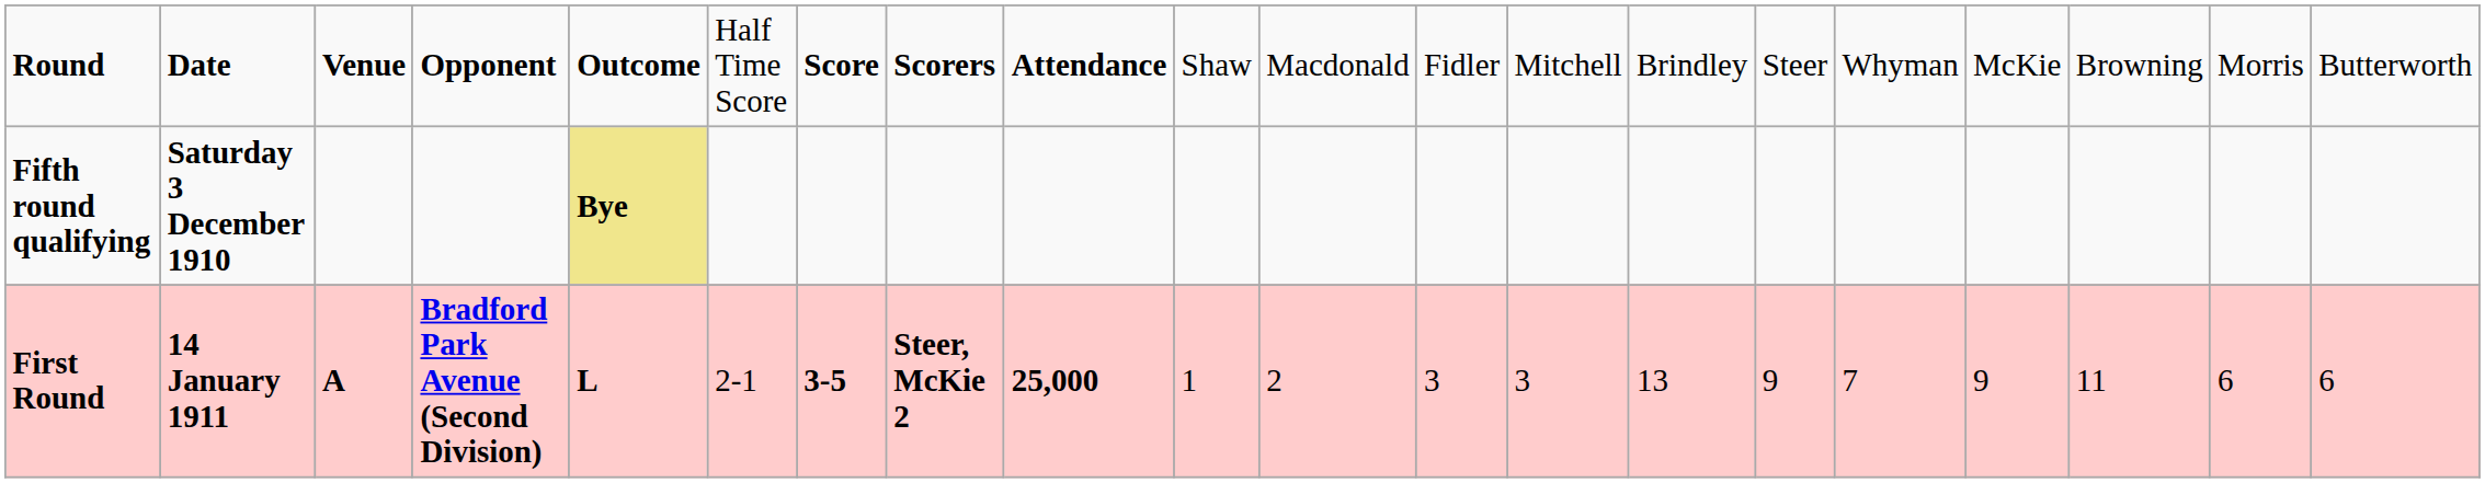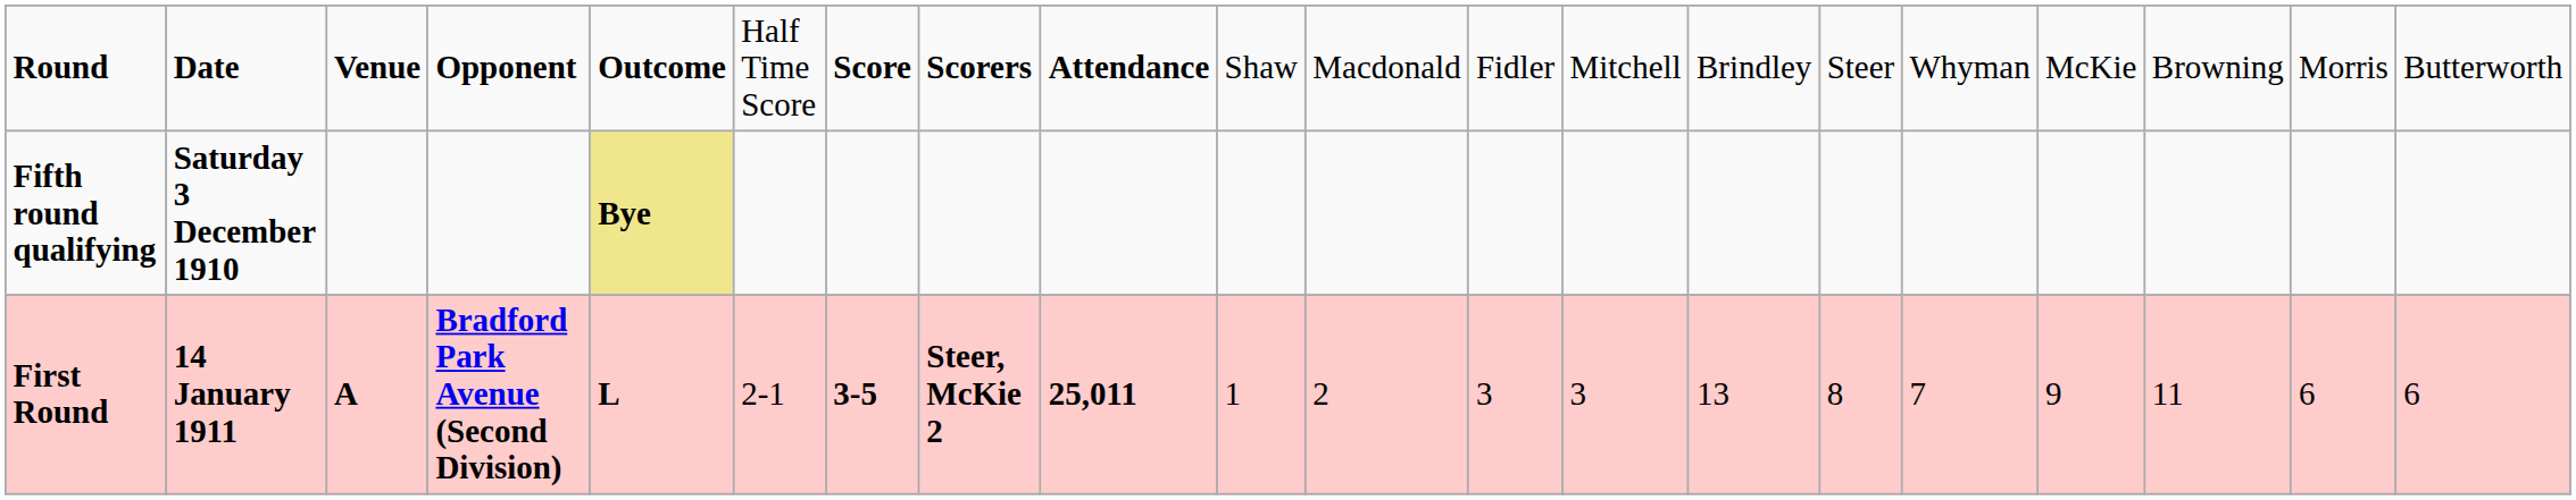 <table class="wikitable">
 <tr>
 <td><strong>Round</strong></td>
 <td><strong>Date</strong></td>
 <td><strong>Venue</strong></td>
 <td><strong>Opponent</strong></td>
 <td><strong>Outcome</strong></td>
 <td>Half Time Score</td>
 <td><strong>Score</strong></td>
 <td><strong>Scorers</strong></td>
 <td><strong>Attendance</strong></td>
 <td>Shaw</td>
 <td>Macdonald</td>
 <td>Fidler</td>
 <td>Mitchell</td>
 <td>Brindley</td>
 <td>Steer</td>
 <td>Whyman</td>
 <td>McKie</td>
 <td>Browning</td>
 <td>Morris</td>
 <td>Butterworth</td>
 </tr>
 <tr>
 <td><strong>Fifth round qualifying</strong></td>
 <td><strong>Saturday 3 December 1910</strong></td>
 <td></td>
 <td></td>
 <td style="background: khaki;"><strong>Bye</strong></td>
 <td></td>
 <td></td>
 <td></td>
 <td></td>
 <td></td>
 <td></td>
 <td></td>
 <td></td>
 <td></td>
 <td></td>
 <td></td>
 <td></td>
 <td></td>
 <td></td>
 <td></td>
 </tr>
 <tr bgcolor="#FFCCCC">
 <td><strong>First Round</strong></td>
 <td><strong>14 January 1911</strong></td>
 <td><strong>A</strong></td>
 <td><strong><a href='#'>Bradford Park Avenue</a> (Second Division)</strong></td>
 <td><strong>L</strong></td>
 <td>2-1</td>
 <td><strong>3-5</strong></td>
 <td><strong>Steer, McKie 2</strong></td>
-<td><strong>25,000</strong></td>
+<td><strong>25,011</strong></td>
 <td>1</td>
 <td>2</td>
 <td>3</td>
 <td>3</td>
 <td>13</td>
-<td>9</td>
+<td>8</td>
 <td>7</td>
 <td>9</td>
 <td>11</td>
 <td>6</td>
 <td>6</td>
 </tr>
 </table>
